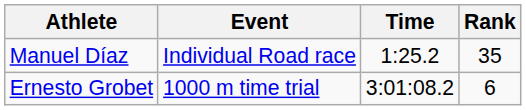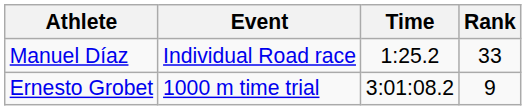 <table class=wikitable style=font-size:90%;>
 <tr>
 <th>Athlete</th>
 <th>Event</th>
 <th>Time</th>
 <th>Rank</th>
 </tr>
 <tr align=center>
 <td align=left><a href='#'>Manuel Díaz</a></td>
 <td align=left><a href='#'>Individual Road race</a></td>
 <td>1:25.2</td>
-<td>35</td>
+<td>33</td>
 </tr>
 <tr align=center>
 <td align=left><a href='#'>Ernesto Grobet</a></td>
 <td align=left><a href='#'>1000 m time trial</a></td>
 <td>3:01:08.2</td>
-<td>6</td>
+<td>9</td>
 </tr>
 </table>
